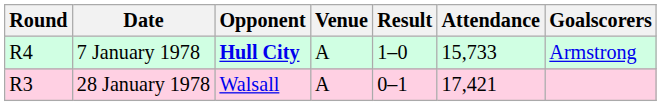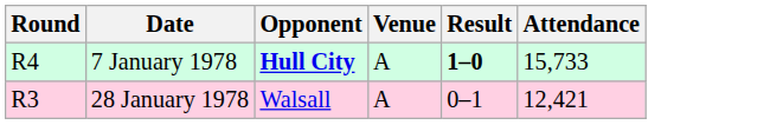 <table class="wikitable">
 <tr>
 <th>Round</th>
 <th>Date</th>
 <th>Opponent</th>
 <th>Venue</th>
 <th>Result</th>
 <th>Attendance</th>
-<th>Goalscorers</th>
 </tr>
 <tr style="background-color: #d0ffe3;">
 <td>R4</td>
 <td>7 January 1978</td>
 <td><strong><a href='#'>Hull City</a></strong></td>
 <td>A</td>
-<td>1–0</td>
+<td><strong>1–0</strong></td>
 <td>15,733</td>
-<td><a href='#'>Armstrong</a></td>
 </tr>
 <tr style="background-color: #ffd0e3;">
 <td>R3</td>
 <td>28 January 1978</td>
 <td><a href='#'>Walsall</a></td>
 <td>A</td>
 <td>0–1</td>
-<td>17,421</td>
-<td></td>
+<td>12,421</td>
 </tr>
 </table>
